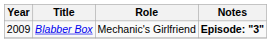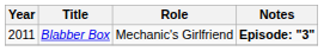 <table class="wikitable sortable">
 <tr>
 <th>Year</th>
 <th>Title</th>
 <th>Role</th>
 <th class="unsortable">Notes</th>
 </tr>
 <tr>
-<td>2009</td>
+<td>2011</td>
 <td><em><a href='#'>Blabber Box</a></em></td>
 <td>Mechanic's Girlfriend</td>
 <td><strong>Episode: "3"</strong></td>
 </tr>
 <tr>
 </tr>
 </table>
